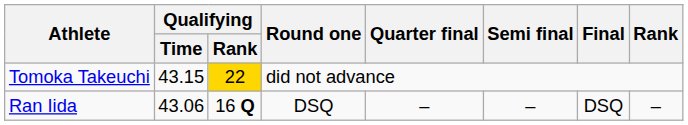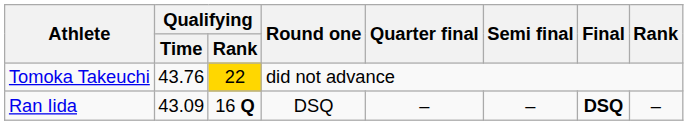 <table class="wikitable" style="font-size:90%">
 <tr>
 <th rowspan="2">Athlete</th>
 <th colspan="2">Qualifying</th>
 <th rowspan="2">Round one</th>
 <th rowspan="2">Quarter final</th>
 <th rowspan="2">Semi final</th>
 <th rowspan="2">Final</th>
 <th rowspan="2">Rank</th>
 </tr>
 <tr>
 <th>Time</th>
 <th>Rank</th>
 </tr>
 <tr>
 <td><a href='#'>Tomoka Takeuchi</a></td>
-<td align="center">43.15</td>
+<td align="center">43.76</td>
 <td align="center" style="background: gold;">22</td>
 <td colspan="5">did not advance</td>
 </tr>
 <tr>
 <td><a href='#'>Ran Iida</a></td>
-<td align="center">43.06</td>
+<td align="center">43.09</td>
 <td align="center">16 <strong>Q</strong></td>
 <td align="center">DSQ</td>
 <td align="center">–</td>
 <td align="center">–</td>
-<td align="center">DSQ</td>
+<td align="center"><strong>DSQ</strong></td>
 <td align="center">–</td>
 </tr>
 </table>
